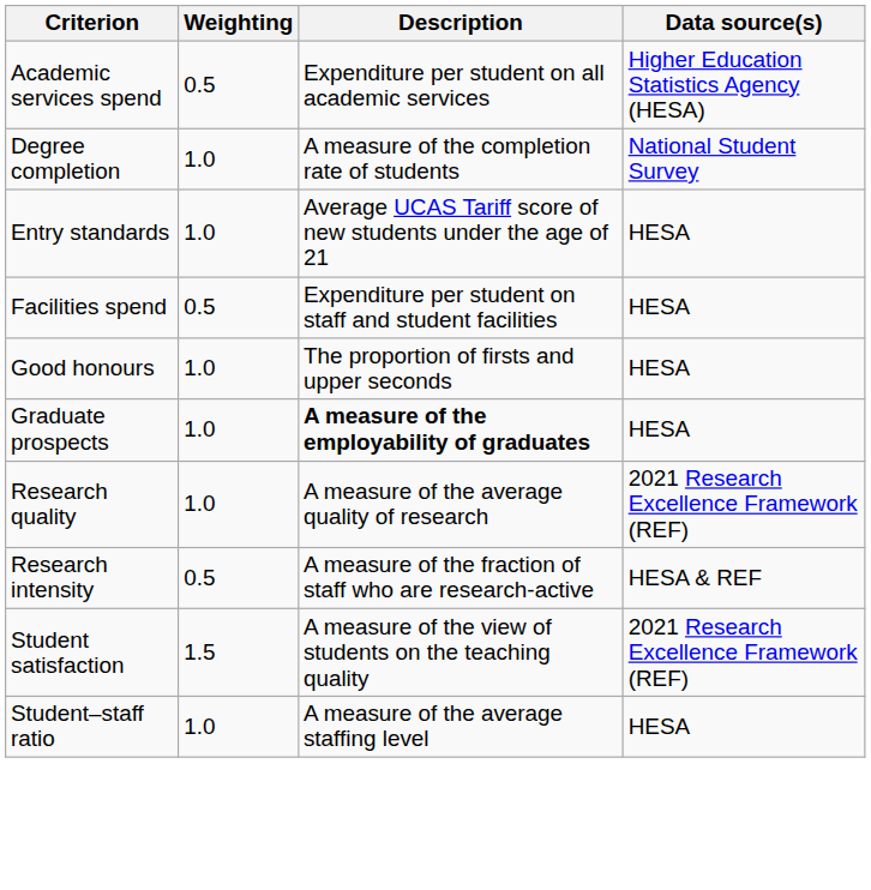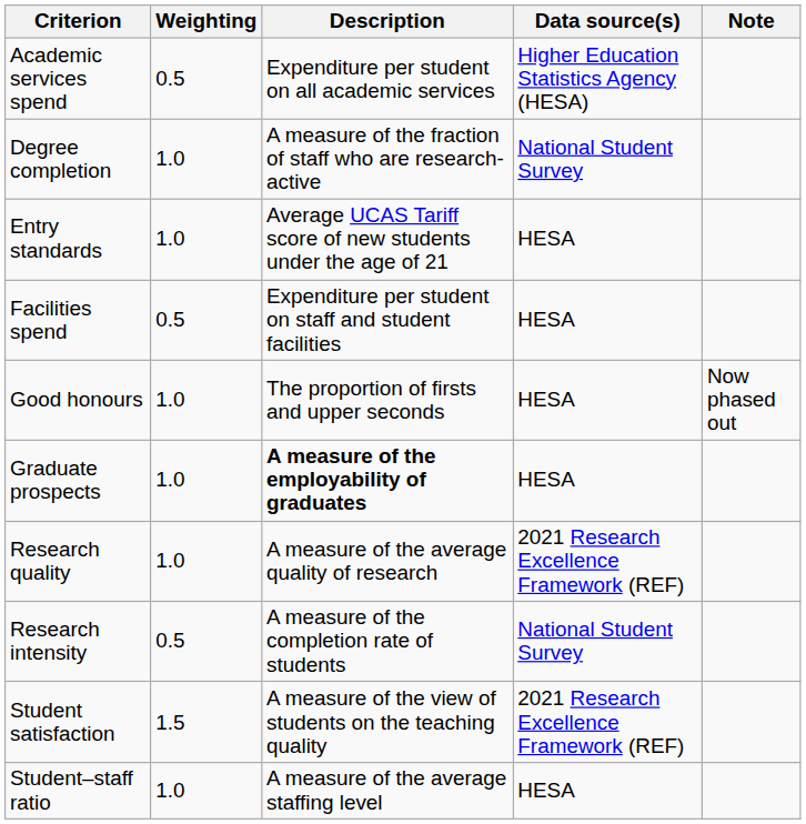 <table class=wikitable>
 <tr>
 <th>Criterion</th>
 <th>Weighting</th>
 <th>Description</th>
 <th>Data source(s)</th>
+<th>Note</th>
 </tr>
 <tr>
 <td>Academic services spend</td>
 <td>0.5</td>
 <td>Expenditure per student on all academic services</td>
 <td><a href='#'>Higher Education Statistics Agency</a> (HESA)</td>
+<td></td>
 </tr>
 <tr>
 <td>Degree completion</td>
 <td>1.0</td>
-<td>A measure of the completion rate of students</td>
+<td>A measure of the fraction of staff who are research-active</td>
 <td><a href='#'>National Student Survey</a></td>
+<td></td>
 </tr>
 <tr>
 <td>Entry standards</td>
 <td>1.0</td>
 <td>Average <a href='#'>UCAS Tariff</a> score of new students under the age of 21</td>
 <td>HESA</td>
+<td></td>
 </tr>
 <tr>
 <td>Facilities spend</td>
 <td>0.5</td>
 <td>Expenditure per student on staff and student facilities</td>
 <td>HESA</td>
+<td></td>
 </tr>
 <tr>
 <td>Good honours</td>
 <td>1.0</td>
 <td>The proportion of firsts and upper seconds</td>
 <td>HESA</td>
+<td>Now phased out</td>
 </tr>
 <tr>
 <td>Graduate prospects</td>
 <td>1.0</td>
 <td><strong>A measure of the employability of graduates</strong></td>
 <td>HESA</td>
+<td></td>
 </tr>
 <tr>
 <td>Research quality</td>
 <td>1.0</td>
 <td>A measure of the average quality of research</td>
 <td>2021 <a href='#'>Research Excellence Framework</a> (REF)</td>
+<td></td>
 </tr>
 <tr>
 <td>Research intensity</td>
 <td>0.5</td>
-<td>A measure of the fraction of staff who are research-active</td>
-<td>HESA & REF</td>
+<td>A measure of the completion rate of students</td>
+<td><a href='#'>National Student Survey</a></td>
+<td></td>
 </tr>
 <tr>
 <td>Student satisfaction</td>
 <td>1.5</td>
 <td>A measure of the view of students on the teaching quality</td>
 <td>2021 <a href='#'>Research Excellence Framework</a> (REF)</td>
+<td></td>
 </tr>
 <tr>
 <td>Student–staff ratio</td>
 <td>1.0</td>
 <td>A measure of the average staffing level</td>
 <td>HESA</td>
+<td></td>
 </tr>
 </table>
